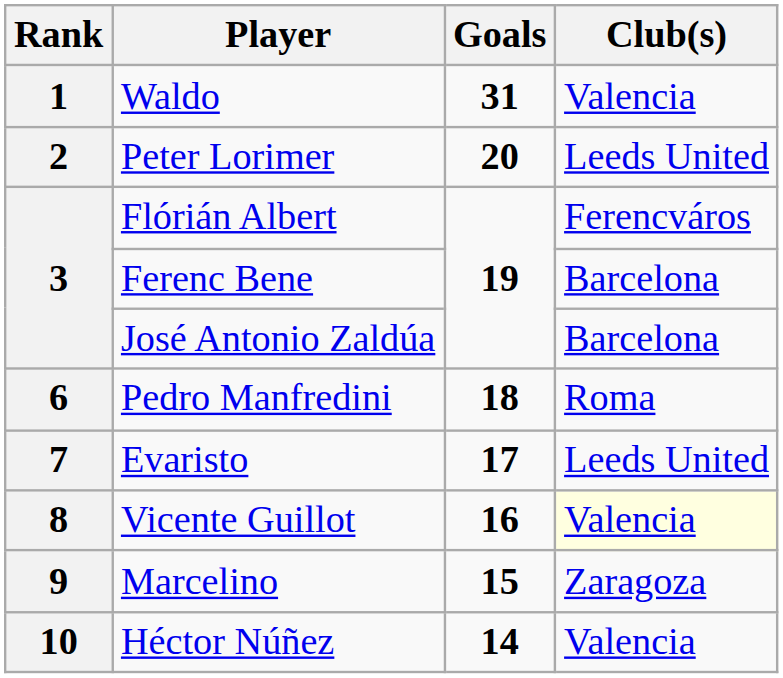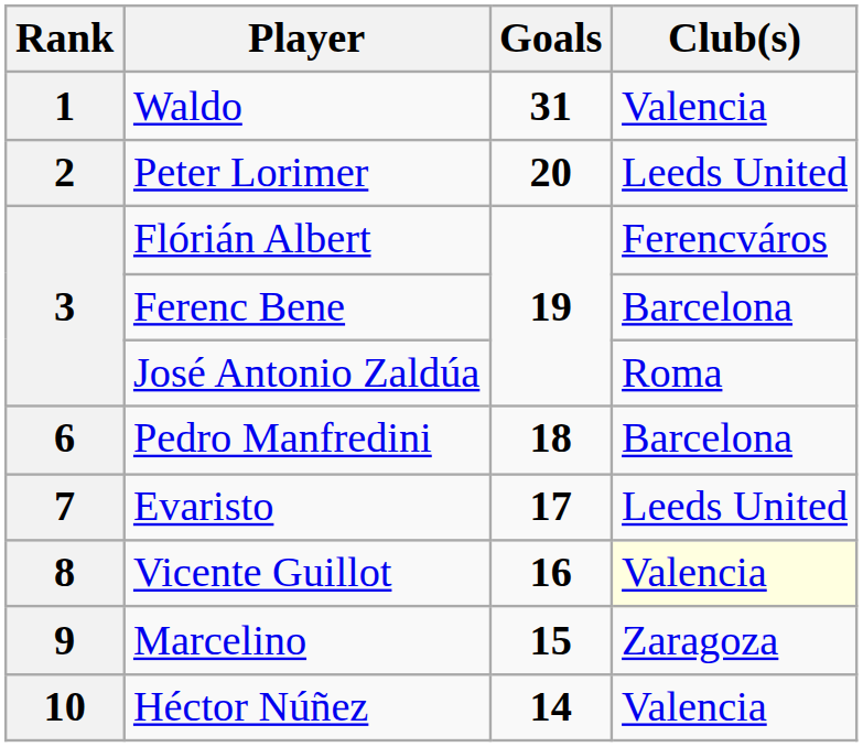 <table class="wikitable" style="text-align:center;">
 <tr>
 <th>Rank</th>
 <th>Player</th>
 <th>Goals</th>
 <th>Club(s)</th>
 </tr>
 <tr>
 <th>1</th>
 <td align="left"> <a href='#'>Waldo</a></td>
 <td><strong>31</strong></td>
 <td align="left"> <a href='#'>Valencia</a></td>
 </tr>
 <tr>
 <th>2</th>
 <td align="left"> <a href='#'>Peter Lorimer</a></td>
 <td><strong>20</strong></td>
 <td align="left"> <a href='#'>Leeds United</a></td>
 </tr>
 <tr>
 <th rowspan="3">3</th>
 <td align="left"> <a href='#'>Flórián Albert</a></td>
 <td rowspan="3"><strong>19</strong></td>
 <td align="left"> <a href='#'>Ferencváros</a></td>
 </tr>
 <tr>
 <td align="left"> <a href='#'>Ferenc Bene</a></td>
 <td align="left"> <a href='#'>Barcelona</a></td>
 </tr>
 <tr>
 <td align="left"> <a href='#'>José Antonio Zaldúa</a></td>
-<td align="left"> <a href='#'>Barcelona</a></td>
+<td align="left"> <a href='#'>Roma</a></td>
 </tr>
 <tr>
 <th>6</th>
 <td align="left"> <a href='#'>Pedro Manfredini</a></td>
 <td><strong>18</strong></td>
-<td align="left"> <a href='#'>Roma</a></td>
+<td align="left"> <a href='#'>Barcelona</a></td>
 </tr>
 <tr>
 <th>7</th>
 <td align="left"> <a href='#'>Evaristo</a></td>
 <td><strong>17</strong></td>
 <td align="left"> <a href='#'>Leeds United</a></td>
 </tr>
 <tr>
 <th>8</th>
 <td align="left"> <a href='#'>Vicente Guillot</a></td>
 <td><strong>16</strong></td>
 <td align="left" style="background: lightyellow;"> <a href='#'>Valencia</a></td>
 </tr>
 <tr>
 <th>9</th>
 <td align="left"> <a href='#'>Marcelino</a></td>
 <td><strong>15</strong></td>
 <td align="left"> <a href='#'>Zaragoza</a></td>
 </tr>
 <tr>
 <th>10</th>
 <td align="left"> <a href='#'>Héctor Núñez</a></td>
 <td><strong>14</strong></td>
 <td align="left"> <a href='#'>Valencia</a></td>
 </tr>
 </table>
